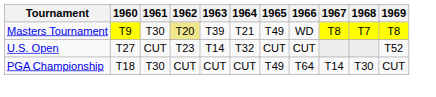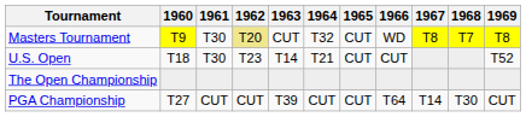 <table class="wikitable" style="font-size:95%;text-align:center;">
 <tr>
 <th>Tournament</th>
 <th>1960</th>
 <th>1961</th>
 <th>1962</th>
 <th>1963</th>
 <th>1964</th>
 <th>1965</th>
 <th>1966</th>
 <th>1967</th>
 <th>1968</th>
 <th>1969</th>
 </tr>
 <tr>
 <td align=left><a href='#'>Masters Tournament</a></td>
 <td style="background:yellow;">T9</td>
 <td>T30</td>
 <td style="background: khaki;">T20</td>
-<td>T39</td>
-<td>T21</td>
-<td>T49</td>
+<td>CUT</td>
+<td>T32</td>
+<td>CUT</td>
 <td>WD</td>
 <td style="background:yellow;">T8</td>
 <td style="background:yellow;">T7</td>
 <td style="background:yellow;">T8</td>
 </tr>
 <tr>
 <td align=left><a href='#'>U.S. Open</a></td>
-<td>T27</td>
-<td>CUT</td>
+<td>T18</td>
+<td>T30</td>
 <td>T23</td>
 <td>T14</td>
-<td>T32</td>
+<td>T21</td>
 <td>CUT</td>
 <td>CUT</td>
 <td style="background:#eeeeee;"></td>
 <td style="background:#eeeeee;"></td>
 <td>T52</td>
 </tr>
 <tr>
+<td align=left><a href='#'>The Open Championship</a></td>
+<td style="background:#eeeeee;"></td>
+<td style="background:#eeeeee;"></td>
+<td style="background:#eeeeee;"></td>
+<td style="background:#eeeeee;"></td>
+<td style="background:#eeeeee;"></td>
+<td style="background:#eeeeee;"></td>
+<td style="background:#eeeeee;"></td>
+<td style="background:#eeeeee;"></td>
+<td style="background:#eeeeee;"></td>
+<td style="background:#eeeeee;"></td>
+</tr>
+<tr>
 <td align=left><a href='#'>PGA Championship</a></td>
-<td>T18</td>
-<td>T30</td>
+<td>T27</td>
 <td>CUT</td>
 <td>CUT</td>
+<td>T39</td>
 <td>CUT</td>
-<td>T49</td>
+<td>CUT</td>
 <td>T64</td>
 <td>T14</td>
 <td>T30</td>
 <td>CUT</td>
 </tr>
 </table>
